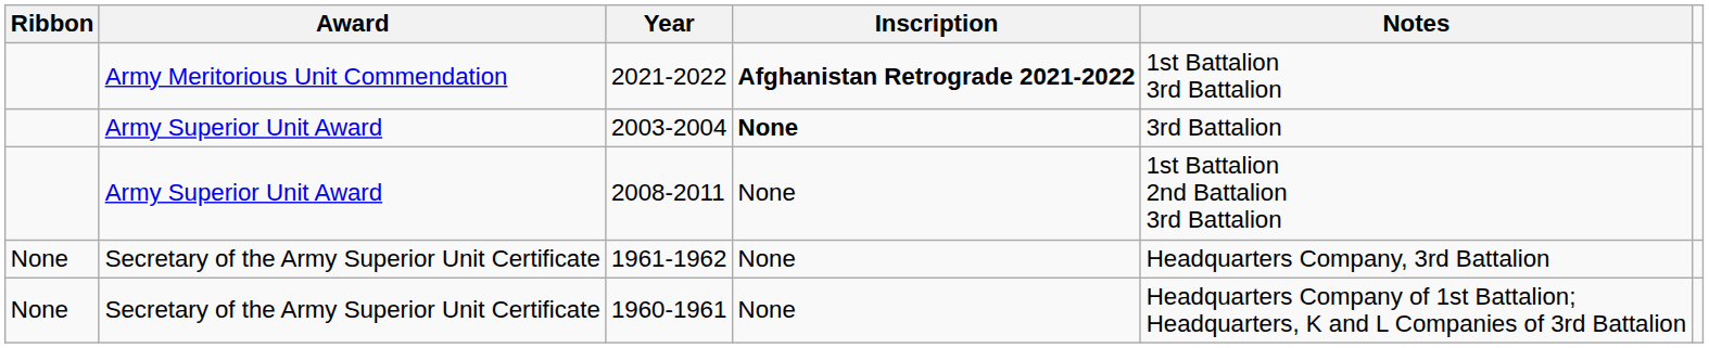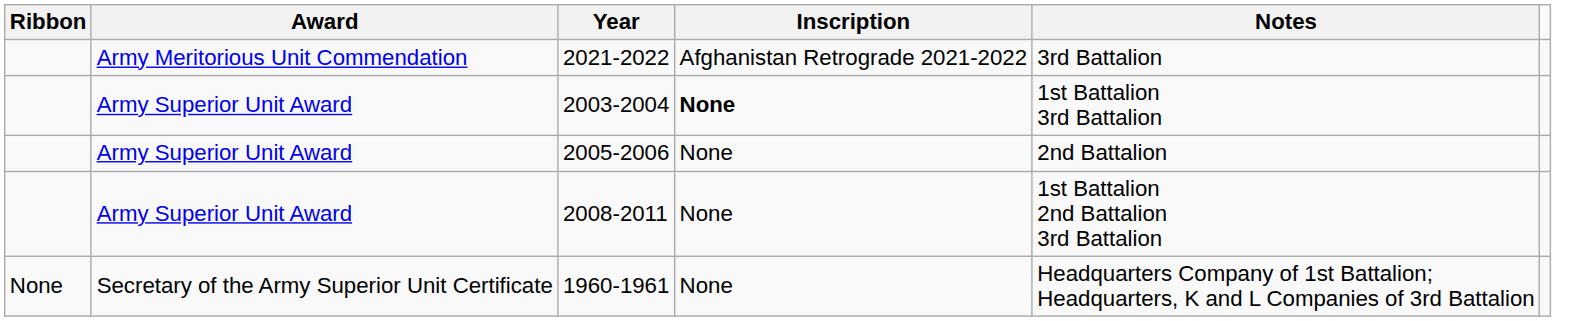 <table class="wikitable">
 <tr>
 <th>Ribbon</th>
 <th>Award</th>
 <th>Year</th>
 <th>Inscription</th>
 <th>Notes</th>
 </tr>
 <tr>
 <td></td>
 <td><a href='#'>Army Meritorious Unit Commendation</a></td>
 <td>2021-2022</td>
-<td><strong>Afghanistan Retrograde 2021-2022</strong></td>
-<td>1st Battalion <br> 3rd Battalion</td>
+<td>Afghanistan Retrograde 2021-2022</td>
+<td>3rd Battalion</td>
 <td></td>
 </tr>
 <tr>
 <td></td>
 <td><a href='#'>Army Superior Unit Award</a></td>
 <td>2003-2004</td>
 <td><strong>None</strong></td>
-<td>3rd Battalion</td>
+<td>1st Battalion <br> 3rd Battalion</td>
+<td></td>
+</tr>
+<tr>
+<td></td>
+<td><a href='#'>Army Superior Unit Award</a></td>
+<td>2005-2006</td>
+<td>None</td>
+<td>2nd Battalion</td>
 <td></td>
 </tr>
 <tr>
 <td></td>
 <td><a href='#'>Army Superior Unit Award</a></td>
 <td>2008-2011</td>
 <td>None</td>
 <td>1st Battalion<br> 2nd Battalion<br>3rd Battalion</td>
 <td></td>
 </tr>
 <tr>
 <td>None</td>
 <td>Secretary of the Army Superior Unit Certificate</td>
-<td>1961-1962</td>
-<td>None</td>
-<td>Headquarters Company, 3rd Battalion</td>
-<td></td>
-</tr>
-<tr>
-<td>None</td>
-<td>Secretary of the Army Superior Unit Certificate</td>
 <td>1960-1961</td>
 <td>None</td>
 <td>Headquarters Company of 1st Battalion; <br>Headquarters, K and L Companies of 3rd Battalion</td>
 <td></td>
 </tr>
 </table>
